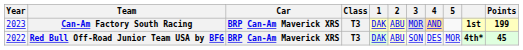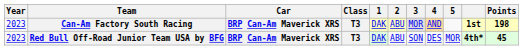 <table class="wikitable" style="text-align:center; font-size:90%">
 <tr>
 <th>Year</th>
 <th>Team</th>
 <th>Car</th>
 <th>Class</th>
 <th>1</th>
 <th>2</th>
 <th>3</th>
 <th>4</th>
 <th>5</th>
 <th></th>
 <th>Points</th>
 </tr>
 <tr>
 <td><a href='#'>2023</a></td>
 <th><a href='#'>Can-Am</a> Factory South Racing</th>
 <th><a href='#'>BRP</a> <a href='#'>Can-Am</a> Maverick XRS</th>
 <th>T3</th>
 <td style="background:#ffffbf;"><a href='#'>DAK</a><br></td>
 <td style="background:#ffffbf;"><a href='#'>ABU</a><br></td>
 <td style="background:#dfdfdf;"><a href='#'>MOR</a><br></td>
 <td style="background:#ffdf9f;"><a href='#'>AND</a><br></td>
 <td></td>
 <th style="background:#ffffbf;"><strong>1st</strong></th>
-<th style="background:#ffffbf;"><strong>199</strong></th>
+<th style="background:#ffffbf;"><strong>198</strong></th>
 </tr>
 <tr>
-<td><a href='#'>2022</a></td>
+<td><a href='#'>2023</a></td>
 <th><a href='#'>Red Bull</a> Off-Road Junior Team USA by <a href='#'>BFG</a></th>
 <th><a href='#'>BRP</a> <a href='#'>Can-Am</a> Maverick XRS</th>
 <th>T3</th>
 <td style="background:#dfffdf;"><a href='#'>DAK</a><br></td>
-<td style="background: lightyellow;"><a href='#'>ABU</a><br></td>
+<td><a href='#'>ABU</a><br></td>
 <td><a href='#'>SON</a><br></td>
 <td><a href='#'>DES</a><br></td>
 <td><a href='#'>MOR</a><br></td>
 <td style="background:#dfffdf;"><strong>4th*</strong></td>
 <th style="background:#dfffdf;"><strong>45</strong></th>
 </tr>
 </table>
